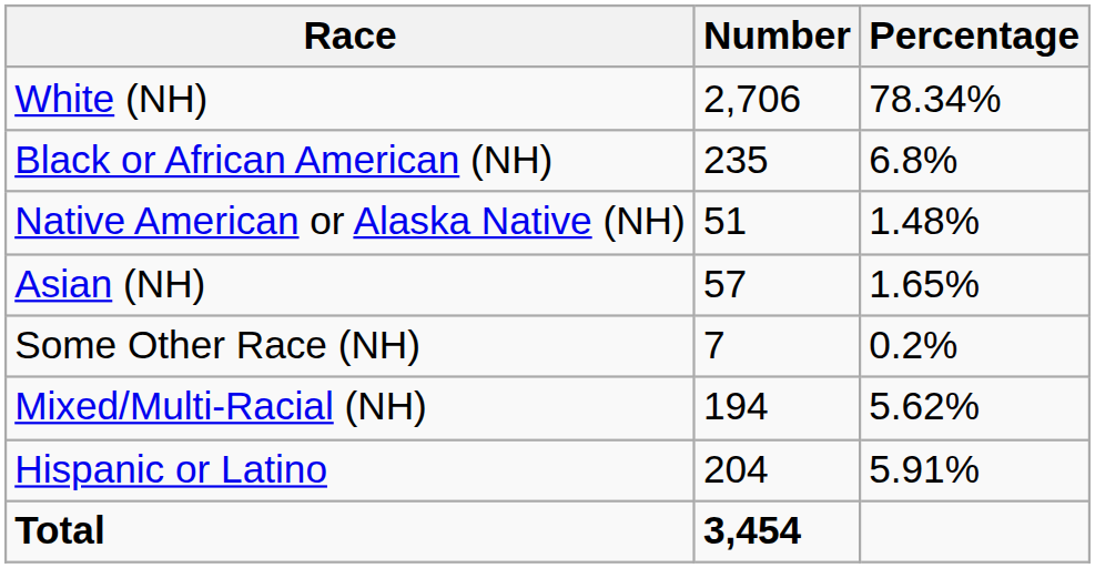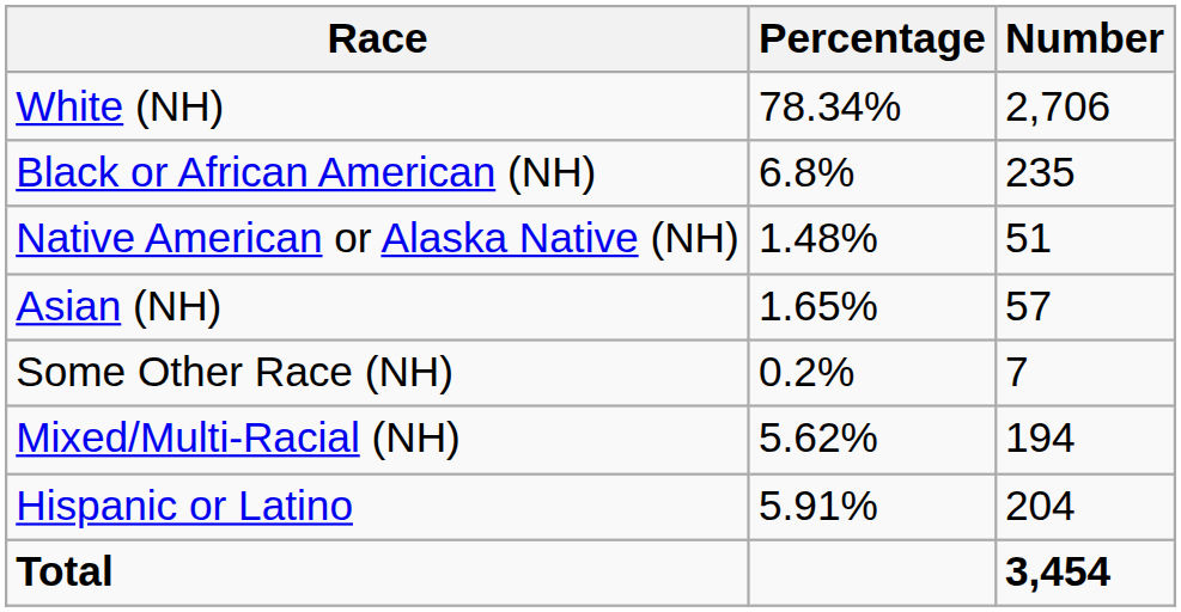 <table class="wikitable">
 <tr>
 <th>Race</th>
+<th>Percentage</th>
 <th>Number</th>
-<th>Percentage</th>
 </tr>
 <tr>
 <td><a href='#'>White</a> (NH)</td>
+<td>78.34%</td>
 <td>2,706</td>
-<td>78.34%</td>
 </tr>
 <tr>
 <td><a href='#'>Black or African American</a> (NH)</td>
+<td>6.8%</td>
 <td>235</td>
-<td>6.8%</td>
 </tr>
 <tr>
 <td><a href='#'>Native American</a> or <a href='#'>Alaska Native</a> (NH)</td>
+<td>1.48%</td>
 <td>51</td>
-<td>1.48%</td>
 </tr>
 <tr>
 <td><a href='#'>Asian</a> (NH)</td>
+<td>1.65%</td>
 <td>57</td>
-<td>1.65%</td>
 </tr>
 <tr>
 <td>Some Other Race (NH)</td>
+<td>0.2%</td>
 <td>7</td>
-<td>0.2%</td>
 </tr>
 <tr>
 <td><a href='#'>Mixed/Multi-Racial</a> (NH)</td>
+<td>5.62%</td>
 <td>194</td>
-<td>5.62%</td>
 </tr>
 <tr>
 <td><a href='#'>Hispanic or Latino</a></td>
+<td>5.91%</td>
 <td>204</td>
-<td>5.91%</td>
 </tr>
 <tr>
 <td><strong>Total</strong></td>
+<td></td>
 <td><strong>3,454</strong></td>
-<td></td>
 </tr>
 </table>
